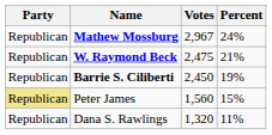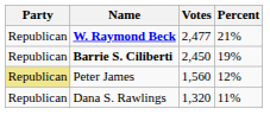 <table class="wikitable">
 <tr>
 <th>Party</th>
 <th>Name</th>
 <th>Votes</th>
 <th>Percent</th>
 </tr>
 <tr>
 <td>Republican</td>
-<td><strong><a href='#'>Mathew Mossburg</a></strong></td>
-<td>2,967</td>
-<td>24%</td>
-</tr>
-<tr>
-<td>Republican</td>
 <td><strong><a href='#'>W. Raymond Beck</a></strong></td>
-<td>2,475</td>
+<td>2,477</td>
 <td>21%</td>
 </tr>
 <tr>
 <td>Republican</td>
 <td><strong>Barrie S. Ciliberti</strong></td>
 <td>2,450</td>
 <td>19%</td>
 </tr>
 <tr>
 <td style="background: khaki;">Republican</td>
 <td>Peter James</td>
 <td>1,560</td>
-<td>15%</td>
+<td>12%</td>
 </tr>
 <tr>
 <td>Republican</td>
 <td>Dana S. Rawlings</td>
 <td>1,320</td>
 <td>11%</td>
 </tr>
 </table>
